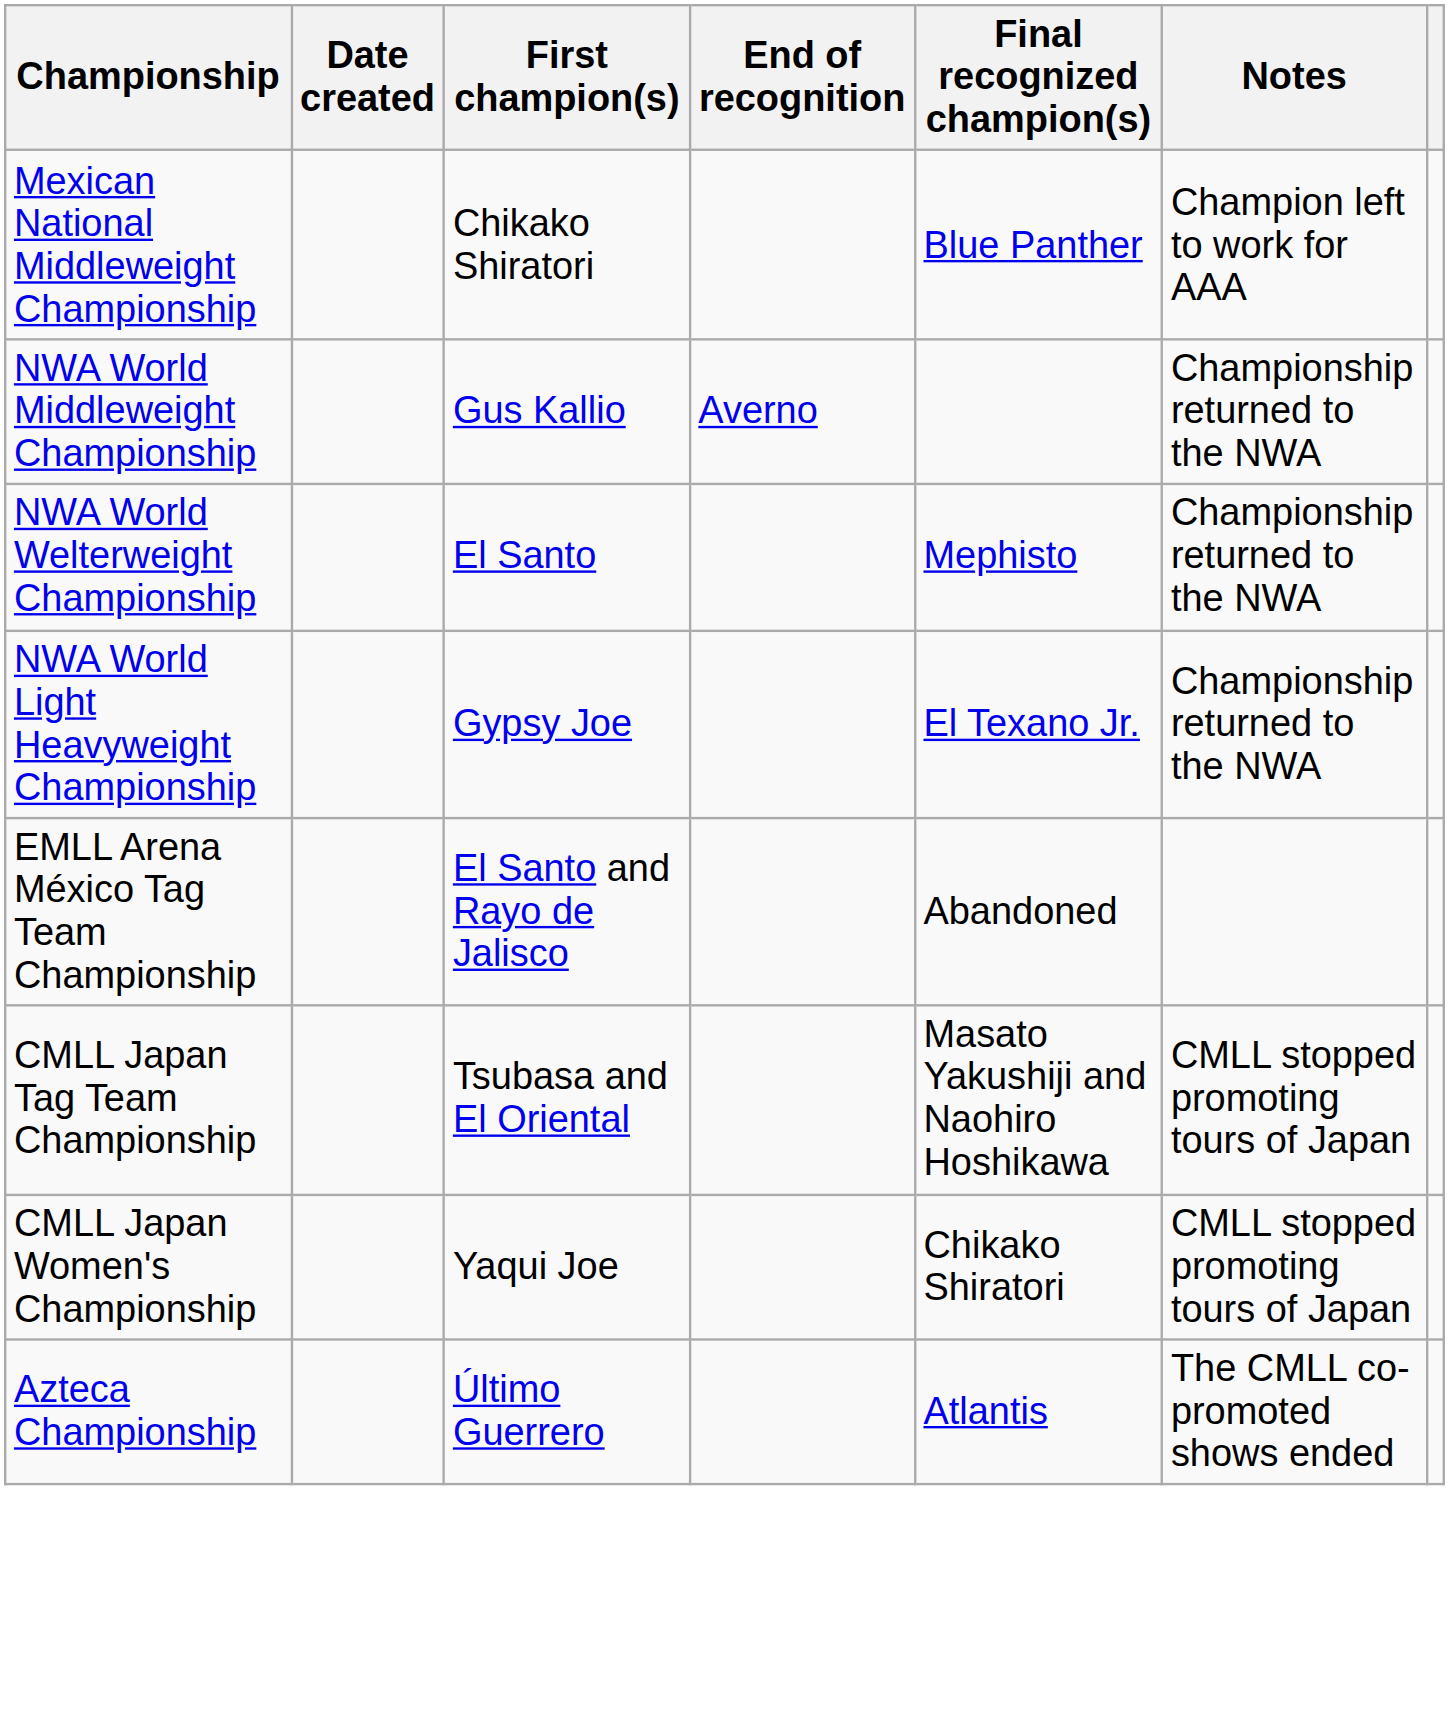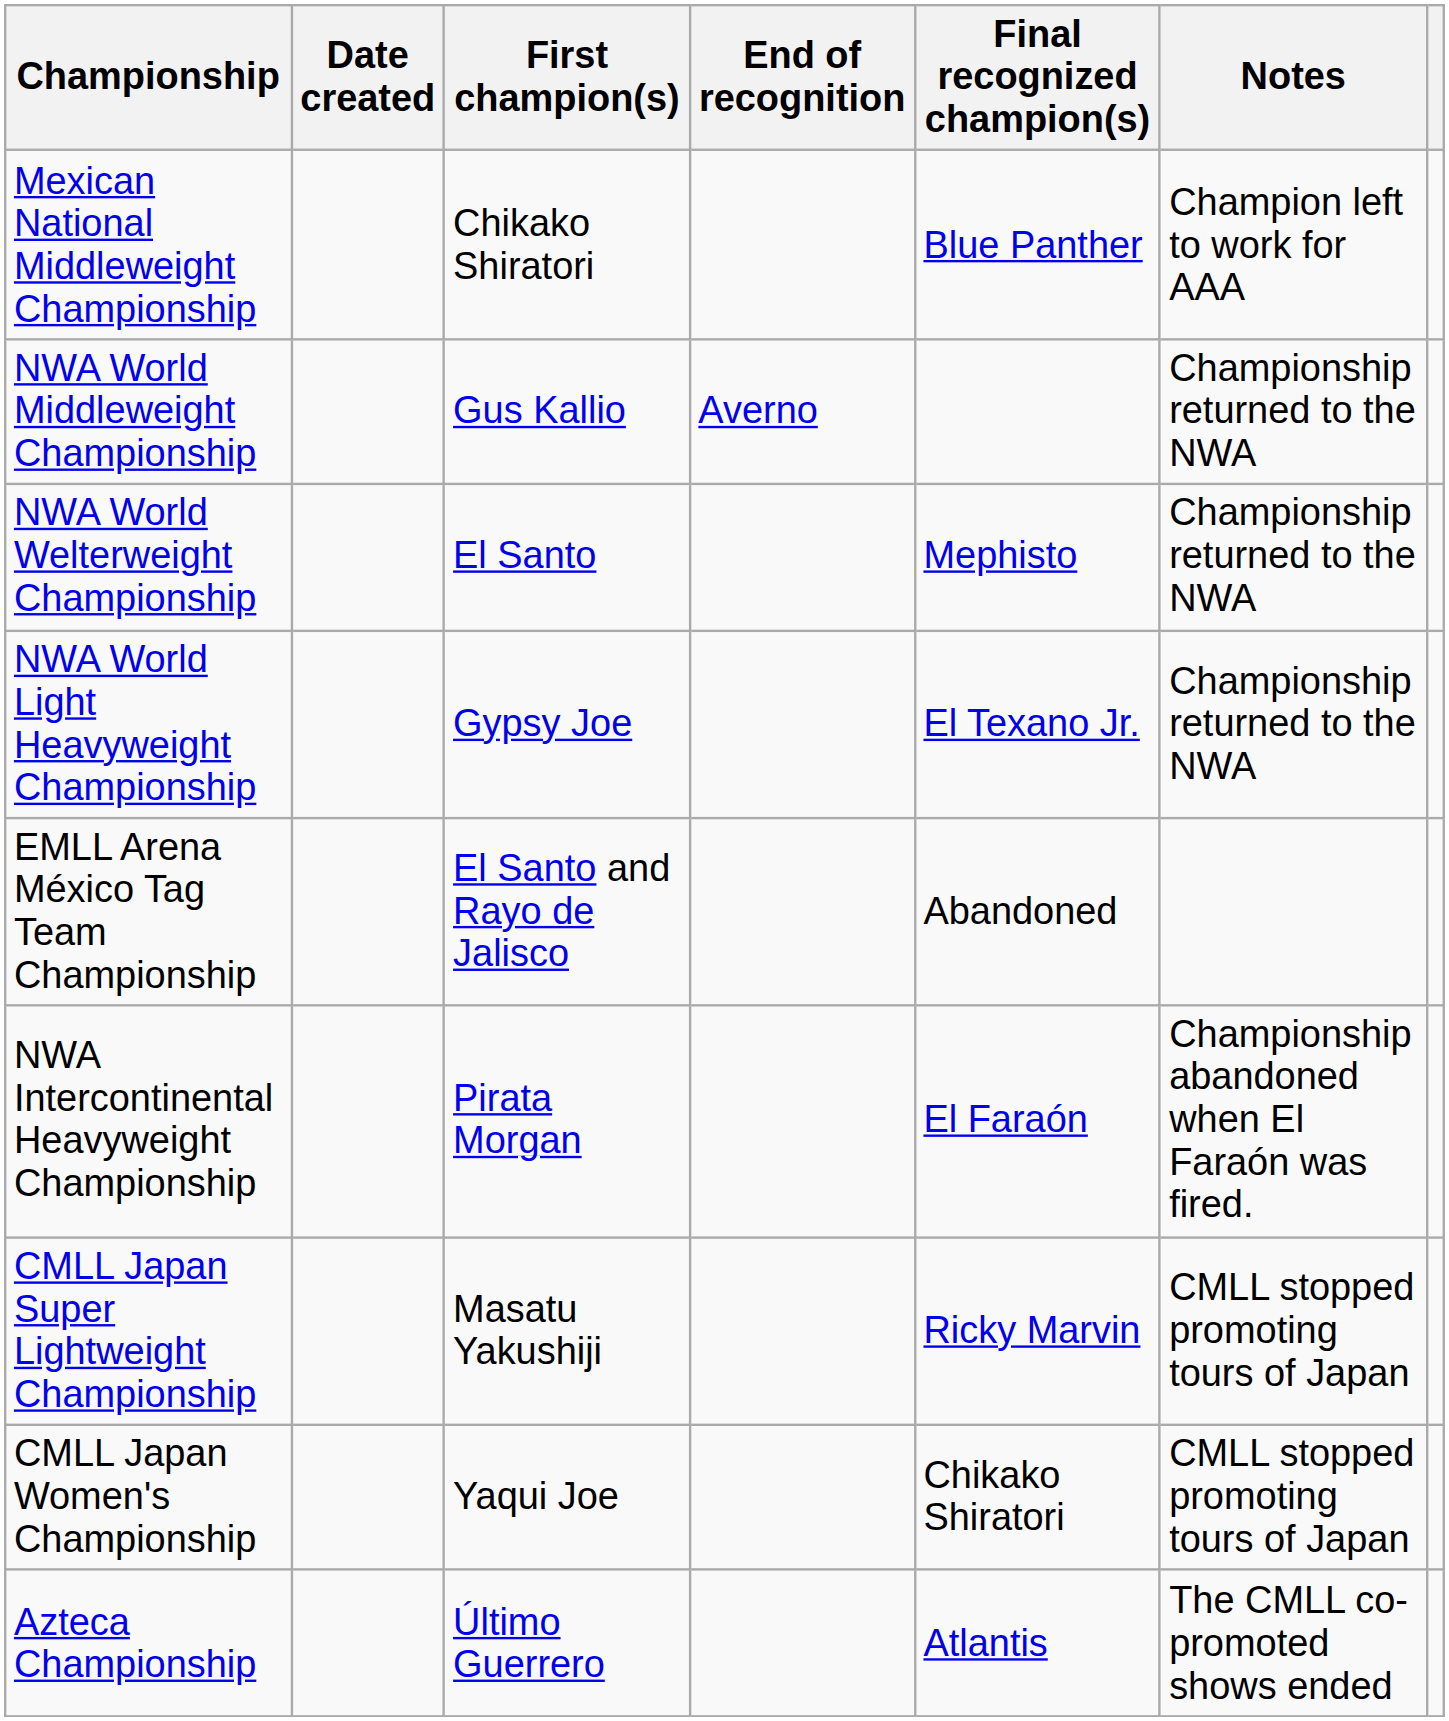 <table class="wikitable sortable" border="2">
 <tr>
 <th scope="col">Championship</th>
 <th scope="col">Date created</th>
 <th scope="col">First champion(s)</th>
 <th scope="col">End of recognition</th>
 <th scope="col">Final recognized champion(s)</th>
 <th class="unsortable" scope="col">Notes</th>
 <th class="unsortable" scope="col"></th>
 </tr>
 <tr>
 <td><a href='#'>Mexican National Middleweight Championship</a></td>
 <td></td>
 <td>Chikako Shiratori</td>
 <td></td>
 <td><a href='#'>Blue Panther</a></td>
 <td>Champion left to work for AAA</td>
 <td></td>
 </tr>
 <tr>
 <td><a href='#'>NWA World Middleweight Championship</a></td>
 <td></td>
 <td><a href='#'>Gus Kallio</a></td>
 <td><a href='#'>Averno</a></td>
 <td></td>
 <td>Championship returned to the NWA</td>
 <td></td>
 </tr>
 <tr>
 <td><a href='#'>NWA World Welterweight Championship</a></td>
 <td></td>
 <td><a href='#'>El Santo</a></td>
 <td></td>
 <td><a href='#'>Mephisto</a></td>
 <td>Championship returned to the NWA</td>
 <td></td>
 </tr>
 <tr>
 <td><a href='#'>NWA World Light Heavyweight Championship</a></td>
 <td></td>
 <td><a href='#'>Gypsy Joe</a></td>
 <td></td>
 <td><a href='#'>El Texano Jr.</a></td>
 <td>Championship returned to the NWA</td>
 <td></td>
 </tr>
 <tr>
 <td>EMLL Arena México Tag Team Championship</td>
 <td> </td>
 <td><a href='#'>El Santo</a> and <a href='#'>Rayo de Jalisco</a></td>
 <td> </td>
 <td>Abandoned</td>
 <td></td>
 </tr>
 <tr>
-<td>CMLL Japan Tag Team Championship</td>
+<td>NWA Intercontinental Heavyweight Championship</td>
 <td></td>
-<td>Tsubasa and <a href='#'>El Oriental</a></td>
+<td><a href='#'>Pirata Morgan</a></td>
 <td></td>
-<td>Masato Yakushiji and Naohiro Hoshikawa</td>
+<td><a href='#'>El Faraón</a></td>
+<td>Championship abandoned when El Faraón was fired.</td>
+<td></td>
+</tr>
+<tr>
+<td><a href='#'>CMLL Japan Super Lightweight Championship</a></td>
+<td></td>
+<td>Masatu Yakushiji</td>
+<td></td>
+<td><a href='#'>Ricky Marvin</a></td>
 <td>CMLL stopped promoting tours of Japan</td>
 <td></td>
 </tr>
 <tr>
 <td>CMLL Japan Women's Championship</td>
 <td></td>
 <td>Yaqui Joe</td>
 <td></td>
 <td>Chikako Shiratori</td>
 <td>CMLL stopped promoting tours of Japan</td>
 <td></td>
 </tr>
 <tr>
 <td><a href='#'>Azteca Championship</a></td>
 <td></td>
 <td><a href='#'>Último Guerrero</a></td>
 <td></td>
 <td><a href='#'>Atlantis</a></td>
 <td>The CMLL co-promoted shows ended</td>
 <td></td>
 </tr>
 </table>
